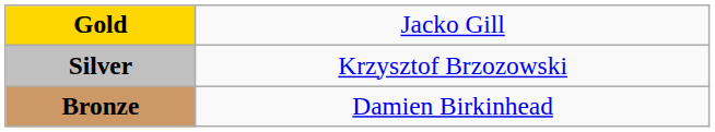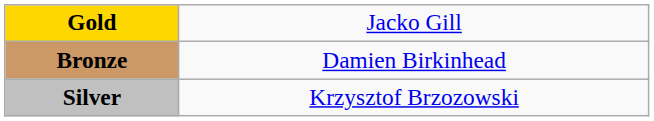 <table class="wikitable" style=" text-align:center; " width="35%">
 <tr>
 <td style="background:gold"><strong>Gold</strong></td>
 <td><a href='#'>Jacko Gill</a><br><small></small></td>
 </tr>
 <tr>
+<td style="background:#cc9966"><strong>Bronze</strong></td>
+<td><a href='#'>Damien Birkinhead</a><br><small></small></td>
+</tr>
+<tr>
 <td style="background:silver"><strong>Silver</strong></td>
 <td><a href='#'>Krzysztof Brzozowski</a><br><small></small></td>
 </tr>
-<tr>
-<td style="background:#cc9966"><strong>Bronze</strong></td>
-<td><a href='#'>Damien Birkinhead</a><br><small></small></td>
-</tr>
 </table>
